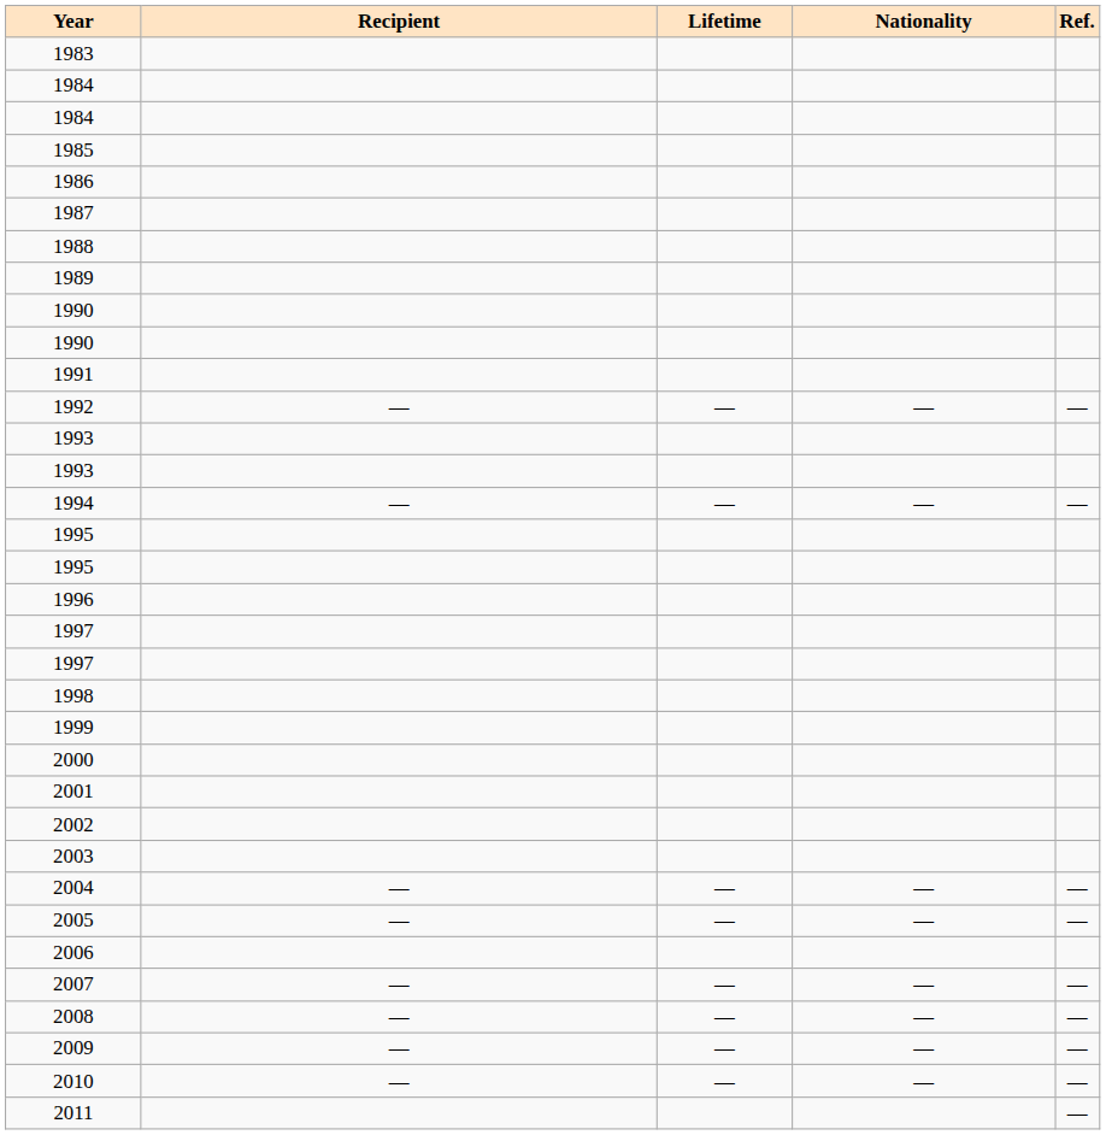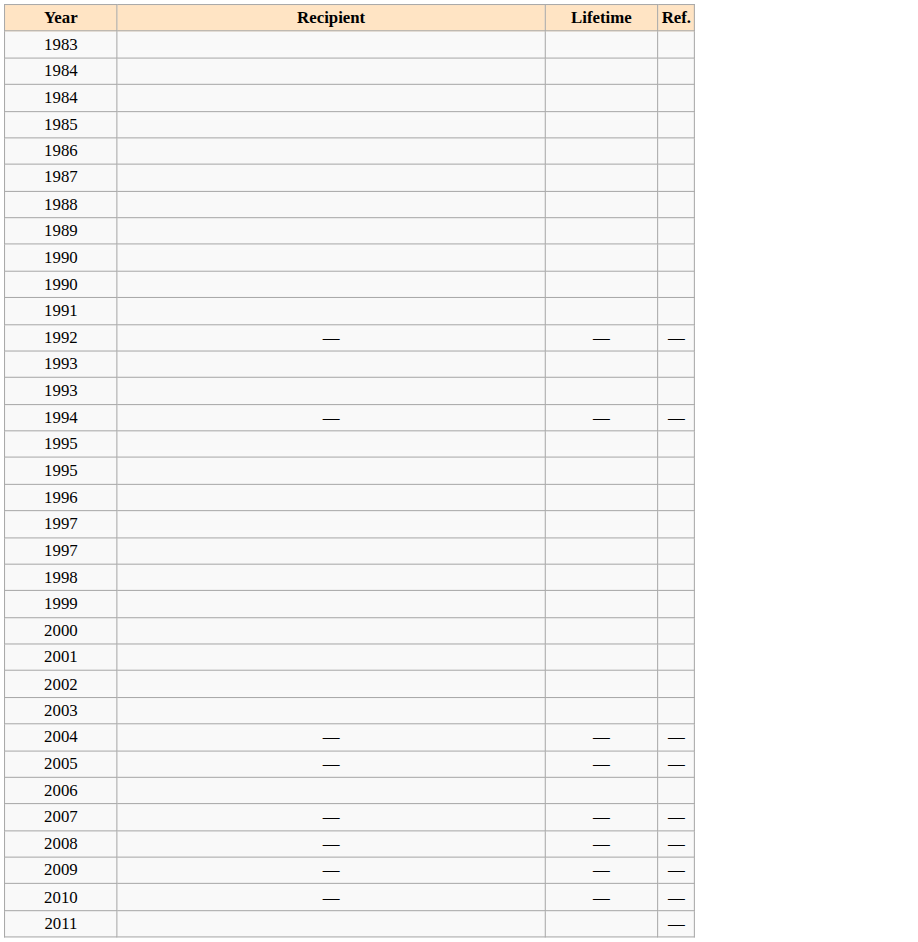 <table class="wikitable sortable" border="1" style="text-align:center;">
 <tr>
 <th width=100 style="background:#FFE4C4;">Year</th>
 <th width=400 style="background:#FFE4C4;">Recipient</th>
 <th width=100 style="background:#FFE4C4;">Lifetime</th>
-<th width=200 style="background:#FFE4C4;">Nationality</th>
 <th class=unsortable style="background:#FFE4C4;">Ref.</th>
 </tr>
 <tr>
 <td align="center">1983</td>
-<td></td>
 <td></td>
 <td></td>
 <td></td>
 </tr>
 <tr>
 <td align="center">1984</td>
 <td></td>
 <td></td>
-<td></td>
 <td align="center"></td>
 </tr>
 <tr>
 <td align="center">1984</td>
-<td></td>
 <td></td>
 <td></td>
 <td align="center"></td>
 </tr>
 <tr>
 <td align="center">1985</td>
 <td></td>
 <td></td>
 <td></td>
-<td></td>
 </tr>
 <tr>
 <td align="center">1986</td>
-<td></td>
 <td></td>
 <td></td>
 <td></td>
 </tr>
 <tr>
 <td align="center">1987</td>
 <td></td>
 <td></td>
 <td></td>
-<td></td>
 </tr>
 <tr>
 <td align="center">1988</td>
 <td></td>
 <td></td>
-<td><br></td>
 <td></td>
 </tr>
 <tr>
 <td align="center">1989</td>
-<td></td>
 <td></td>
 <td></td>
 <td></td>
 </tr>
 <tr>
 <td align="center">1990</td>
 <td></td>
 <td></td>
 <td></td>
-<td></td>
 </tr>
 <tr>
 <td align="center">1990</td>
-<td></td>
 <td></td>
 <td></td>
 <td></td>
 </tr>
 <tr>
 <td align="center">1991</td>
 <td></td>
 <td></td>
 <td></td>
-<td></td>
 </tr>
 <tr>
 <td align="center">1992</td>
-<td>—</td>
 <td>—</td>
 <td>—</td>
 <td>—</td>
 </tr>
 <tr>
 <td align="center">1993</td>
 <td></td>
 <td></td>
 <td></td>
-<td></td>
 </tr>
 <tr>
 <td align="center">1993</td>
-<td></td>
 <td></td>
 <td></td>
 <td></td>
 </tr>
 <tr>
 <td align="center">1994</td>
 <td>—</td>
 <td>—</td>
 <td>—</td>
-<td>—</td>
 </tr>
 <tr>
 <td align="center">1995</td>
-<td></td>
 <td></td>
 <td></td>
 <td></td>
 </tr>
 <tr>
 <td align="center">1995</td>
 <td></td>
 <td></td>
 <td></td>
-<td></td>
 </tr>
 <tr>
 <td align="center">1996</td>
-<td></td>
 <td></td>
 <td></td>
 <td></td>
 </tr>
 <tr>
 <td align="center">1997</td>
 <td></td>
 <td></td>
 <td></td>
-<td></td>
 </tr>
 <tr>
 <td align="center">1997</td>
-<td></td>
 <td></td>
 <td></td>
 <td></td>
 </tr>
 <tr>
 <td align="center">1998</td>
 <td></td>
 <td></td>
 <td></td>
-<td></td>
 </tr>
 <tr>
 <td align="center">1999</td>
-<td></td>
 <td></td>
 <td></td>
 <td></td>
 </tr>
 <tr>
 <td align="center">2000</td>
 <td></td>
 <td></td>
 <td></td>
-<td></td>
 </tr>
 <tr>
 <td align="center">2001</td>
-<td></td>
 <td></td>
 <td></td>
 <td></td>
 </tr>
 <tr>
 <td align="center">2002</td>
 <td></td>
 <td></td>
 <td></td>
-<td></td>
 </tr>
 <tr>
 <td align="center">2003</td>
-<td></td>
 <td></td>
 <td></td>
 <td></td>
 </tr>
 <tr>
 <td align="center">2004</td>
 <td>—</td>
 <td>—</td>
 <td>—</td>
-<td>—</td>
 </tr>
 <tr>
 <td align="center">2005</td>
 <td>—</td>
 <td>—</td>
 <td>—</td>
-<td>—</td>
 </tr>
 <tr>
 <td align="center">2006</td>
-<td></td>
 <td></td>
 <td></td>
 <td align="center"></td>
 </tr>
 <tr>
 <td align="center">2007</td>
 <td>—</td>
 <td>—</td>
 <td>—</td>
-<td>—</td>
 </tr>
 <tr>
 <td align="center">2008</td>
-<td>—</td>
 <td>—</td>
 <td>—</td>
 <td>—</td>
 </tr>
 <tr>
 <td align="center">2009</td>
 <td>—</td>
 <td>—</td>
 <td>—</td>
-<td>—</td>
 </tr>
 <tr>
 <td align="center">2010</td>
-<td>—</td>
 <td>—</td>
 <td>—</td>
 <td>—</td>
 </tr>
 <tr>
 <td align="center">2011</td>
 <td></td>
 <td></td>
-<td></td>
 <td>—</td>
 </tr>
 </table>
